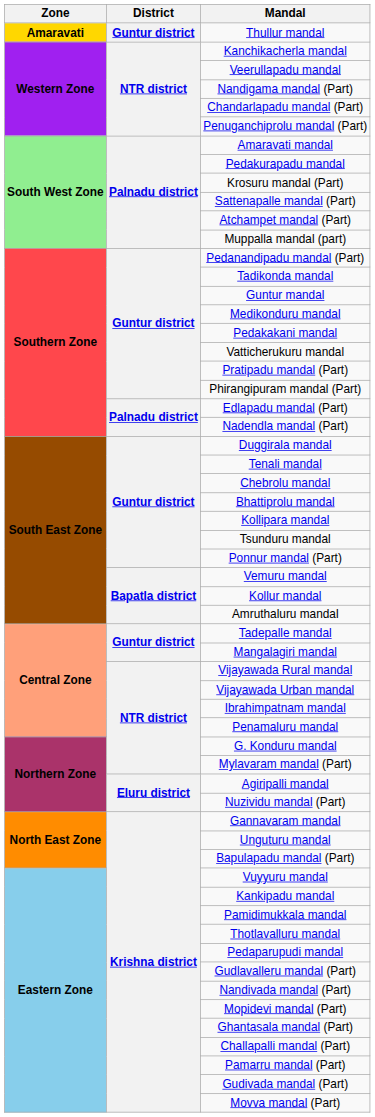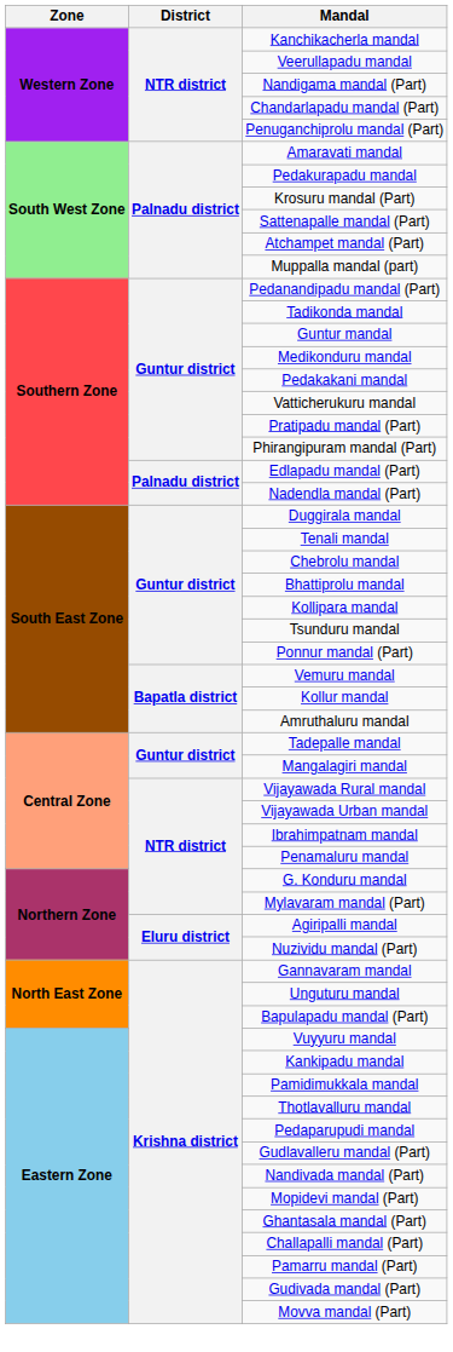 <table class="wikitable sortable" style="text-align:center;">
 <tr>
 <th>Zone</th>
 <th>District</th>
 <th>Mandal</th>
-</tr>
-<tr>
-<th style="background:#FFD700 ; color:black;">Amaravati</th>
-<th><a href='#'>Guntur district</a></th>
-<td><a href='#'>Thullur mandal</a></td>
 </tr>
 <tr>
 <th rowspan=5 style="background:#A020F0 ; color:black;">Western Zone</th>
 <th rowspan=5><a href='#'>NTR district</a></th>
 <td><a href='#'>Kanchikacherla mandal</a></td>
 </tr>
 <tr>
 <td><a href='#'>Veerullapadu mandal</a></td>
 </tr>
 <tr>
 <td><a href='#'>Nandigama mandal</a> (Part)</td>
 </tr>
 <tr>
 <td><a href='#'>Chandarlapadu mandal</a> (Part)</td>
 </tr>
 <tr>
 <td><a href='#'>Penuganchiprolu mandal</a> (Part)</td>
 </tr>
 <tr>
 <th rowspan=6 style="background:#90EE90; color:black;">South West Zone</th>
 <th rowspan=6><a href='#'>Palnadu district</a></th>
 <td><a href='#'>Amaravati mandal</a></td>
 </tr>
 <tr>
 <td><a href='#'>Pedakurapadu mandal</a></td>
 </tr>
 <tr>
 <td>Krosuru mandal (Part)</td>
 </tr>
 <tr>
 <td><a href='#'>Sattenapalle mandal</a> (Part)</td>
 </tr>
 <tr>
 <td><a href='#'>Atchampet mandal</a> (Part)</td>
 </tr>
 <tr>
 <td>Muppalla mandal (part)</td>
 </tr>
 <tr>
 <th rowspan=10 style="background:#FF474C ; color:black;">Southern Zone</th>
 <th rowspan=8><a href='#'>Guntur district</a></th>
 <td><a href='#'>Pedanandipadu mandal</a> (Part)</td>
 </tr>
 <tr>
 <td><a href='#'>Tadikonda mandal</a></td>
 </tr>
 <tr>
 <td><a href='#'>Guntur mandal</a></td>
 </tr>
 <tr>
 <td><a href='#'>Medikonduru mandal</a></td>
 </tr>
 <tr>
 <td><a href='#'>Pedakakani mandal</a></td>
 </tr>
 <tr>
 <td>Vatticherukuru mandal</td>
 </tr>
 <tr>
 <td><a href='#'>Pratipadu mandal</a> (Part)</td>
 </tr>
 <tr>
 <td>Phirangipuram mandal (Part)</td>
 </tr>
 <tr>
 <th rowspan=2><a href='#'>Palnadu district</a></th>
 <td><a href='#'>Edlapadu mandal</a> (Part)</td>
 </tr>
 <tr>
 <td><a href='#'>Nadendla mandal</a> (Part)</td>
 </tr>
 <tr>
 <th rowspan=10 style="background:#964B00 ; color:black;">South East Zone</th>
 <th rowspan=7><a href='#'>Guntur district</a></th>
 <td><a href='#'>Duggirala mandal</a></td>
 </tr>
 <tr>
 <td><a href='#'>Tenali mandal</a></td>
 </tr>
 <tr>
 <td><a href='#'>Chebrolu mandal</a></td>
 </tr>
 <tr>
 <td><a href='#'>Bhattiprolu mandal</a></td>
 </tr>
 <tr>
 <td><a href='#'>Kollipara mandal</a></td>
 </tr>
 <tr>
 <td>Tsunduru mandal</td>
 </tr>
 <tr>
 <td><a href='#'>Ponnur mandal</a> (Part)</td>
 </tr>
 <tr>
 <th rowspan=3><a href='#'>Bapatla district</a></th>
 <td><a href='#'>Vemuru mandal</a></td>
 </tr>
 <tr>
 <td><a href='#'>Kollur mandal</a></td>
 </tr>
 <tr>
 <td>Amruthaluru mandal</td>
 </tr>
 <tr>
 <th rowspan=6 style="background:#FFA07A ; color:black;">Central Zone</th>
 <th rowspan=2><a href='#'>Guntur district</a></th>
 <td><a href='#'>Tadepalle mandal</a></td>
 </tr>
 <tr>
 <td><a href='#'>Mangalagiri mandal</a></td>
 </tr>
 <tr>
 <th rowspan=6><a href='#'>NTR district</a></th>
 <td><a href='#'>Vijayawada Rural mandal</a></td>
 </tr>
 <tr>
 <td><a href='#'>Vijayawada Urban mandal</a></td>
 </tr>
 <tr>
 <td><a href='#'>Ibrahimpatnam mandal</a></td>
 </tr>
 <tr>
 <td><a href='#'>Penamaluru mandal</a></td>
 </tr>
 <tr>
 <th rowspan=4 style="background:#AA336A ; color:black;">Northern Zone</th>
 <td><a href='#'>G. Konduru mandal</a></td>
 </tr>
 <tr>
 <td><a href='#'>Mylavaram mandal</a> (Part)</td>
 </tr>
 <tr>
 <th rowspan=2><a href='#'>Eluru district</a></th>
 <td><a href='#'>Agiripalli mandal</a></td>
 </tr>
 <tr>
 <td><a href='#'>Nuzividu mandal</a> (Part)</td>
 </tr>
 <tr>
 <th rowspan=3 style="background:#FF8C00 ; color:black;">North East Zone</th>
 <th rowspan=16><a href='#'>Krishna district</a></th>
 <td><a href='#'>Gannavaram mandal</a></td>
 </tr>
 <tr>
 <td><a href='#'>Unguturu mandal</a></td>
 </tr>
 <tr>
 <td><a href='#'>Bapulapadu mandal</a> (Part)</td>
 </tr>
 <tr>
 <th rowspan=13 style="background:#87CEEB ; color:black;">Eastern Zone</th>
 <td><a href='#'>Vuyyuru mandal</a></td>
 </tr>
 <tr>
 <td><a href='#'>Kankipadu mandal</a></td>
 </tr>
 <tr>
 <td><a href='#'>Pamidimukkala mandal</a></td>
 </tr>
 <tr>
 <td><a href='#'>Thotlavalluru mandal</a></td>
 </tr>
 <tr>
 <td><a href='#'>Pedaparupudi mandal</a></td>
 </tr>
 <tr>
 <td><a href='#'>Gudlavalleru mandal</a> (Part)</td>
 </tr>
 <tr>
 <td><a href='#'>Nandivada mandal</a> (Part)</td>
 </tr>
 <tr>
 <td><a href='#'>Mopidevi mandal</a> (Part)</td>
 </tr>
 <tr>
 <td><a href='#'>Ghantasala mandal</a> (Part)</td>
 </tr>
 <tr>
 <td><a href='#'>Challapalli mandal</a> (Part)</td>
 </tr>
 <tr>
 <td><a href='#'>Pamarru mandal</a> (Part)</td>
 </tr>
 <tr>
 <td><a href='#'>Gudivada mandal</a> (Part)</td>
 </tr>
 <tr>
 <td><a href='#'>Movva mandal</a> (Part)</td>
 </tr>
 </table>
